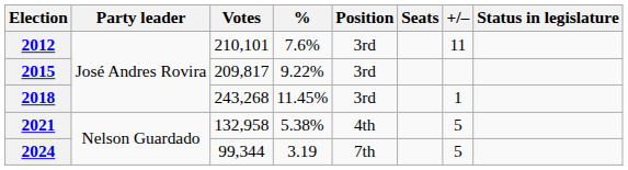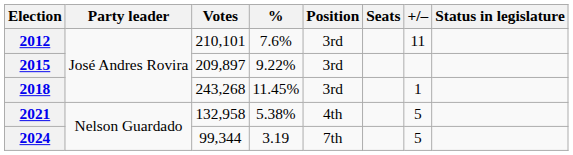 <table class="wikitable" style="text-align:center">
 <tr>
 <th><strong>Election</strong></th>
 <th>Party leader</th>
 <th scope="col"><strong>Votes</strong></th>
 <th scope="col"><strong>%</strong></th>
 <th><strong>Position</strong></th>
 <th scope="col">Seats</th>
 <th><strong>+/–</strong></th>
 <th><strong>Status in legislature</strong></th>
 </tr>
 <tr>
 <th><a href='#'>2012</a></th>
 <td rowspan="3">José Andres Rovira</td>
 <td>210,101</td>
 <td>7.6%</td>
 <td> 3rd</td>
 <td></td>
 <td> 11</td>
 <td></td>
 </tr>
 <tr>
 <th><a href='#'>2015</a></th>
-<td>209,817</td>
+<td>209,897</td>
 <td>9.22%</td>
 <td> 3rd</td>
 <td></td>
 <td></td>
 <td></td>
 </tr>
 <tr>
 <th><a href='#'>2018</a></th>
 <td>243,268</td>
 <td>11.45%</td>
 <td> 3rd</td>
 <td></td>
 <td> 1</td>
 <td></td>
 </tr>
 <tr>
 <th><a href='#'>2021</a></th>
 <td rowspan="2">Nelson Guardado</td>
 <td>132,958</td>
 <td>5.38%</td>
 <td> 4th</td>
 <td></td>
 <td> 5</td>
 <td></td>
 </tr>
 <tr>
 <th><a href='#'>2024</a></th>
 <td>99,344</td>
 <td>3.19</td>
 <td> 7th</td>
 <td></td>
 <td> 5</td>
 <td></td>
 </tr>
 </table>
